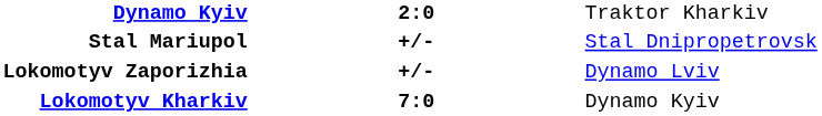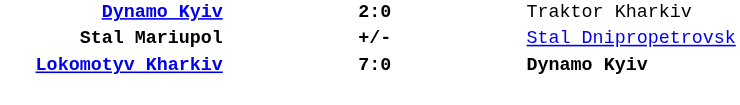 <table width=100% cellspacing=1>
 <tr>
 <th width=20%></th>
 <th width=12%></th>
 <th width=20%></th>
 <th></th>
 </tr>
 <tr style=font-size:90%>
 <td align=right><strong><a href='#'>Dynamo Kyiv</a></strong></td>
 <td align=center><strong>2:0</strong></td>
 <td>Traktor Kharkiv</td>
 <td align=center></td>
 </tr>
 <tr style=font-size:90%>
 <td align=right><strong>Stal Mariupol</strong></td>
 <td align=center><strong>+/-</strong></td>
 <td><a href='#'>Stal Dnipropetrovsk</a></td>
 <td align=center></td>
 </tr>
 <tr style=font-size:90%>
-<td align=right><strong>Lokomotyv Zaporizhia</strong></td>
-<td align=center><strong>+/-</strong></td>
-<td><a href='#'>Dynamo Lviv</a></td>
-<td align=center></td>
-</tr>
-<tr style=font-size:90%>
 <td align=right><strong><a href='#'>Lokomotyv Kharkiv</a></strong></td>
 <td align=center><strong>7:0</strong></td>
-<td>Dynamo Kyiv</td>
+<td><strong>Dynamo Kyiv</strong></td>
 <td align=center></td>
 </tr>
 </table>
